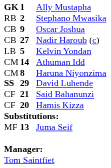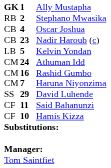 <table style="font-size: 90%" cellspacing="0" cellpadding="0">
 <tr>
 <th width=25></th>
 <th width=25></th>
 </tr>
 <tr>
 <td><strong>GK</strong></td>
 <td><strong>1</strong></td>
 <td> <a href='#'>Ally Mustapha</a></td>
 </tr>
 <tr>
 <td>RB</td>
 <td><strong>2</strong></td>
 <td> <a href='#'>Stephano Mwasika</a></td>
 </tr>
 <tr>
 <td>CB</td>
-<td><strong>9</strong></td>
+<td><strong>4</strong></td>
 <td> <a href='#'>Oscar Joshua</a></td>
 </tr>
 <tr>
 <td>CB</td>
-<td><strong>27</strong></td>
+<td><strong>23</strong></td>
 <td> <a href='#'>Nadir Haroub</a> (<a href='#'>c</a>)</td>
 </tr>
 <tr>
 <td>LB</td>
 <td><strong>5</strong></td>
 <td> <a href='#'>Kelvin Yondan</a></td>
 </tr>
 <tr>
 <td>CM</td>
-<td><strong>14</strong></td>
+<td><strong>24</strong></td>
 <td> <a href='#'>Athuman Idd</a></td>
 </tr>
 <tr>
 <td>CM</td>
-<td><strong>8</strong></td>
+<td><strong>16</strong></td>
+<td> <a href='#'>Rashid Gumbo</a></td>
+<td></td>
+<td></td>
+</tr>
+<tr>
+<td>CM</td>
+<td><strong>7</strong></td>
 <td> <a href='#'>Haruna Niyonzima</a></td>
 </tr>
 <tr>
-<td><strong>SS</strong></td>
+<td>SS</td>
 <td><strong>29</strong></td>
 <td> <a href='#'>David Luhende</a></td>
 </tr>
 <tr>
 <td>CF</td>
-<td><strong>21</strong></td>
+<td><strong>11</strong></td>
 <td> <a href='#'>Said Bahanunzi</a></td>
 </tr>
 <tr>
 <td>CF</td>
-<td><strong>20</strong></td>
+<td><strong>10</strong></td>
 <td> <a href='#'>Hamis Kizza</a></td>
 </tr>
 <tr>
 <td colspan=3><strong>Substitutions:</strong></td>
-</tr>
-<tr>
-<td>MF</td>
-<td><strong>13</strong></td>
-<td> <a href='#'>Juma Seif</a></td>
-<td></td>
-<td></td>
 </tr>
 <tr>
 <td> </td>
 </tr>
 <tr>
 <td colspan=3><strong>Manager:</strong></td>
 </tr>
 <tr>
 <td colspan=4> <a href='#'>Tom Saintfiet</a></td>
 </tr>
 </table>
